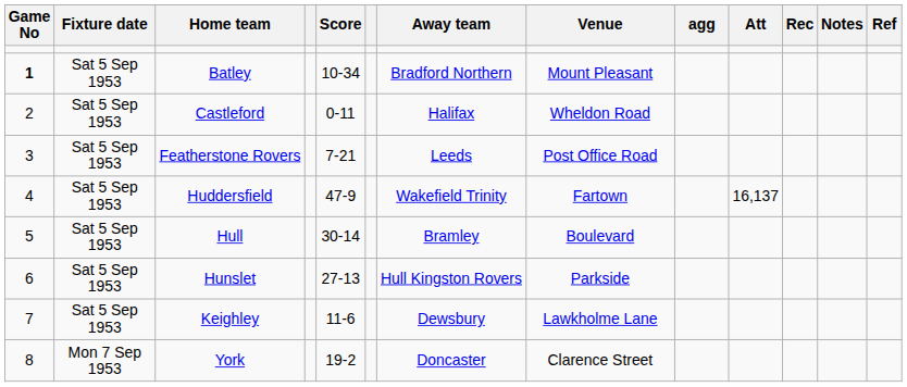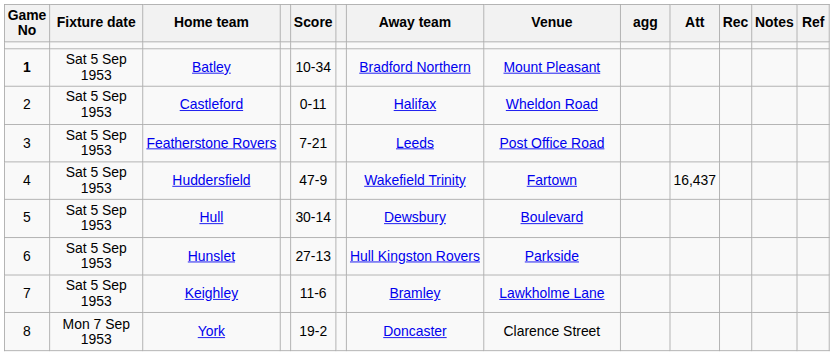 <table class="wikitable" style="text-align:center;">
 <tr>
 <th width=20 abbr="No">Game No</th>
 <th width=100 abbr="Date">Fixture date</th>
 <th width=150 abbr="Home team">Home team</th>
 <th width=5 abbr="space"></th>
 <th width=20 abbr="Score">Score</th>
 <th width=5 abbr="space"></th>
 <th width=150 abbr="Away team">Away team</th>
 <th width=150 abbr="Venue">Venue</th>
 <th width=50 abbr="agg">agg</th>
 <th width=30 abbr="Att">Att</th>
 <th width=30 abbr="Rec">Rec</th>
 <th width=20 abbr="Notes">Notes</th>
 <th width=30 abbr="Ref">Ref</th>
 </tr>
 <tr>
 <td></td>
 <td></td>
 <td></td>
 <td></td>
 <td></td>
 <td></td>
 <td></td>
 <td></td>
 <td></td>
 <td></td>
 <td></td>
 <td></td>
 </tr>
 <tr>
 <td><strong>1</strong></td>
 <td>Sat 5 Sep 1953</td>
 <td><a href='#'>Batley</a></td>
 <td></td>
 <td>10-34</td>
 <td></td>
 <td><a href='#'>Bradford Northern</a></td>
 <td><a href='#'>Mount Pleasant</a></td>
 <td></td>
 <td></td>
 <td></td>
 <td></td>
 <td></td>
 </tr>
 <tr>
 <td>2</td>
 <td>Sat 5 Sep 1953</td>
 <td><a href='#'>Castleford</a></td>
 <td></td>
 <td>0-11</td>
 <td></td>
 <td><a href='#'>Halifax</a></td>
 <td><a href='#'>Wheldon Road</a></td>
 <td></td>
 <td></td>
 <td></td>
 <td></td>
 <td></td>
 </tr>
 <tr>
 <td>3</td>
 <td>Sat 5 Sep 1953</td>
 <td><a href='#'>Featherstone Rovers</a></td>
 <td></td>
 <td>7-21</td>
 <td></td>
 <td><a href='#'>Leeds</a></td>
 <td><a href='#'>Post Office Road</a></td>
 <td></td>
 <td></td>
 <td></td>
 <td></td>
 <td></td>
 </tr>
 <tr>
 <td>4</td>
 <td>Sat 5 Sep 1953</td>
 <td><a href='#'>Huddersfield</a></td>
 <td></td>
 <td>47-9</td>
 <td></td>
 <td><a href='#'>Wakefield Trinity</a></td>
 <td><a href='#'>Fartown</a></td>
 <td></td>
-<td>16,137</td>
+<td>16,437</td>
 <td></td>
 <td></td>
 <td></td>
 </tr>
 <tr>
 <td>5</td>
 <td>Sat 5 Sep 1953</td>
 <td><a href='#'>Hull</a></td>
 <td></td>
 <td>30-14</td>
 <td></td>
-<td><a href='#'>Bramley</a></td>
+<td><a href='#'>Dewsbury</a></td>
 <td><a href='#'>Boulevard</a></td>
 <td></td>
 <td></td>
 <td></td>
 <td></td>
 <td></td>
 </tr>
 <tr>
 <td>6</td>
 <td>Sat 5 Sep 1953</td>
 <td><a href='#'>Hunslet</a></td>
 <td></td>
 <td>27-13</td>
 <td></td>
 <td><a href='#'>Hull Kingston Rovers</a></td>
 <td><a href='#'>Parkside</a></td>
 <td></td>
 <td></td>
 <td></td>
 <td></td>
 <td></td>
 </tr>
 <tr>
 <td>7</td>
 <td>Sat 5 Sep 1953</td>
 <td><a href='#'>Keighley</a></td>
 <td></td>
 <td>11-6</td>
 <td></td>
-<td><a href='#'>Dewsbury</a></td>
+<td><a href='#'>Bramley</a></td>
 <td><a href='#'>Lawkholme Lane</a></td>
 <td></td>
 <td></td>
 <td></td>
 <td></td>
 <td></td>
 </tr>
 <tr>
 <td>8</td>
 <td>Mon 7 Sep 1953</td>
 <td><a href='#'>York</a></td>
 <td></td>
 <td>19-2</td>
 <td></td>
 <td><a href='#'>Doncaster</a></td>
 <td>Clarence Street</td>
 <td></td>
 <td></td>
 <td></td>
 <td></td>
 <td></td>
 </tr>
 </table>
